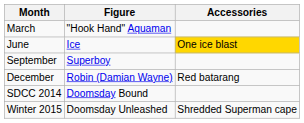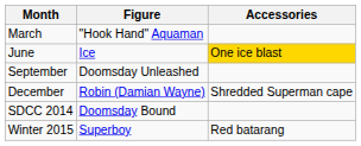 <table class="wikitable">
 <tr>
 <th>Month</th>
 <th>Figure</th>
 <th>Accessories</th>
 </tr>
 <tr>
 <td>March</td>
 <td>"Hook Hand" <a href='#'>Aquaman</a></td>
 <td></td>
 </tr>
 <tr>
 <td>June</td>
 <td><a href='#'>Ice</a></td>
 <td style="background: gold;">One ice blast</td>
 </tr>
 <tr>
 <td>September</td>
-<td><a href='#'>Superboy</a></td>
+<td>Doomsday Unleashed</td>
 <td></td>
 </tr>
 <tr>
 <td>December</td>
 <td><a href='#'>Robin (Damian Wayne)</a></td>
-<td>Red batarang</td>
+<td>Shredded Superman cape</td>
 </tr>
 <tr>
 <td>SDCC 2014</td>
 <td><a href='#'>Doomsday</a> Bound</td>
 <td></td>
 </tr>
 <tr>
 <td>Winter 2015</td>
-<td>Doomsday Unleashed</td>
-<td>Shredded Superman cape</td>
+<td><a href='#'>Superboy</a></td>
+<td>Red batarang</td>
 </tr>
 </table>
